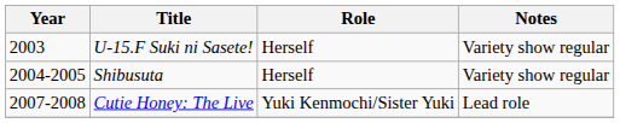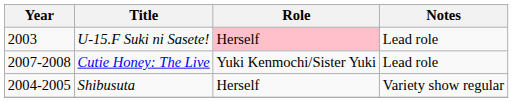 <table class="wikitable sortable">
 <tr>
 <th>Year</th>
 <th>Title</th>
 <th>Role</th>
 <th class="unsortable">Notes</th>
 </tr>
 <tr>
 <td>2003</td>
 <td><em>U-15.F Suki ni Sasete!</em></td>
-<td>Herself</td>
-<td>Variety show regular</td>
+<td style="background: pink;">Herself</td>
+<td>Lead role</td>
+</tr>
+<tr>
+<td>2007-2008</td>
+<td><em><a href='#'>Cutie Honey: The Live</a></em></td>
+<td>Yuki Kenmochi/Sister Yuki</td>
+<td>Lead role</td>
 </tr>
 <tr>
 <td>2004-2005</td>
 <td><em>Shibusuta</em></td>
 <td>Herself</td>
 <td>Variety show regular</td>
 </tr>
 <tr>
-<td>2007-2008</td>
-<td><em><a href='#'>Cutie Honey: The Live</a></em></td>
-<td>Yuki Kenmochi/Sister Yuki</td>
-<td>Lead role</td>
-</tr>
-<tr>
 </tr>
 </table>
